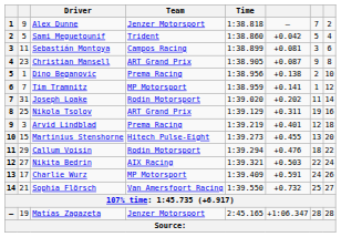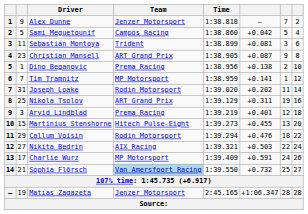 <table class="wikitable" style="font-size:85%">
 <tr>
 <th scope="col"></th>
 <th scope="col"></th>
 <th scope="col">Driver</th>
 <th scope="col">Team</th>
 <th scope="col">Time</th>
 <th scope="col"></th>
 <th scope="col"></th>
 <th scope="col"></th>
 </tr>
 <tr>
 <th scope="row">1</th>
 <td align="center">9</td>
 <td> <a href='#'>Alex Dunne</a></td>
 <td><a href='#'>Jenzer Motorsport</a></td>
 <td>1:38.818</td>
 <td align="center">–</td>
 <td align="center">7</td>
 <td align="center">2</td>
 </tr>
 <tr>
 <th scope="row">2</th>
 <td align="center">5</td>
 <td> <a href='#'>Sami Meguetounif</a></td>
-<td><a href='#'>Trident</a></td>
+<td><a href='#'>Campos Racing</a></td>
 <td>1:38.860</td>
 <td align="center">+0.042</td>
 <td align="center">5</td>
 <td align="center">4</td>
 </tr>
 <tr>
 <th scope="row">3</th>
 <td align="center">11</td>
 <td> <a href='#'>Sebastián Montoya</a></td>
-<td><a href='#'>Campos Racing</a></td>
+<td><a href='#'>Trident</a></td>
 <td>1:38.899</td>
 <td align="center">+0.081</td>
 <td align="center">3</td>
 <td align="center">6</td>
 </tr>
 <tr>
 <th scope="row">4</th>
 <td align="center">23</td>
 <td> <a href='#'>Christian Mansell</a></td>
 <td><a href='#'>ART Grand Prix</a></td>
 <td>1:38.905</td>
 <td align="center">+0.087</td>
 <td align="center">9</td>
 <td align="center">8</td>
 </tr>
 <tr>
 <th scope="row">5</th>
 <td align="center">1</td>
 <td> <a href='#'>Dino Beganovic</a></td>
 <td><a href='#'>Prema Racing</a></td>
 <td>1:38.956</td>
 <td align="center">+0.138</td>
 <td align="center">2</td>
 <td align="center">10</td>
 </tr>
 <tr>
 <th scope="row">6</th>
 <td align="center">7</td>
 <td> <a href='#'>Tim Tramnitz</a></td>
 <td><a href='#'>MP Motorsport</a></td>
 <td>1:38.959</td>
 <td align="center">+0.141</td>
 <td align="center">1</td>
 <td align="center">12</td>
 </tr>
 <tr>
 <th scope="row">7</th>
 <td align="center">31</td>
 <td> <a href='#'>Joseph Loake</a></td>
 <td><a href='#'>Rodin Motorsport</a></td>
 <td>1:39.020</td>
 <td align="center">+0.202</td>
 <td align="center">11</td>
 <td align="center">14</td>
 </tr>
 <tr>
 <th scope="row">8</th>
 <td align="center">25</td>
 <td> <a href='#'>Nikola Tsolov</a></td>
 <td><a href='#'>ART Grand Prix</a></td>
 <td>1:39.129</td>
 <td align="center">+0.311</td>
 <td align="center">19</td>
 <td align="center">16</td>
 </tr>
 <tr>
 <th scope="row">9</th>
 <td align="center">3</td>
 <td> <a href='#'>Arvid Lindblad</a></td>
 <td><a href='#'>Prema Racing</a></td>
 <td>1:39.219</td>
 <td align="center">+0.401</td>
 <td align="center">12</td>
 <td align="center">18</td>
 </tr>
 <tr>
 <th scope="row">10</th>
 <td align="center">15</td>
 <td> <a href='#'>Martinius Stenshorne</a></td>
 <td><a href='#'>Hitech Pulse-Eight</a></td>
 <td>1:39.273</td>
 <td align="center">+0.455</td>
 <td align="center">13</td>
 <td align="center">20</td>
 </tr>
 <tr>
 <th scope="row">11</th>
 <td align="center">29</td>
 <td> <a href='#'>Callum Voisin</a></td>
 <td><a href='#'>Rodin Motorsport</a></td>
 <td>1:39.294</td>
 <td align="center">+0.476</td>
 <td align="center">18</td>
 <td align="center">22</td>
 </tr>
 <tr>
 <th scope="row">12</th>
 <td align="center">27</td>
 <td> <a href='#'>Nikita Bedrin</a></td>
 <td><a href='#'>AIX Racing</a></td>
 <td>1:39.321</td>
 <td align="center">+0.503</td>
 <td align="center">22</td>
 <td align="center">24</td>
 </tr>
 <tr>
 <th scope="row">13</th>
 <td align="center">17</td>
 <td> <a href='#'>Charlie Wurz</a></td>
 <td><a href='#'>MP Motorsport</a></td>
 <td>1:39.409</td>
 <td align="center">+0.591</td>
 <td align="center">24</td>
 <td align="center">26</td>
 </tr>
 <tr>
 <th scope="row">14</th>
 <td align="center">21</td>
 <td> <a href='#'>Sophia Flörsch</a></td>
-<td><a href='#'>Van Amersfoort Racing</a></td>
+<td style="background: lightblue;"><a href='#'>Van Amersfoort Racing</a></td>
 <td>1:39.550</td>
 <td align="center">+0.732</td>
 <td align="center">25</td>
 <td align="center">27</td>
 </tr>
 <tr>
 <th colspan="8"><a href='#'>107% time</a>: 1:45.735 (+6.917)</th>
 </tr>
 <tr>
 <th scope="row">—</th>
 <td align="center">19</td>
 <td> <a href='#'>Matías Zagazeta</a></td>
 <td><a href='#'>Jenzer Motorsport</a></td>
 <td>2:45.165</td>
 <td align="center">+1:06.347</td>
 <td align="center">28</td>
 <td align="center">28</td>
 </tr>
 <tr>
 <th colspan="8">Source:</th>
 </tr>
 </table>
